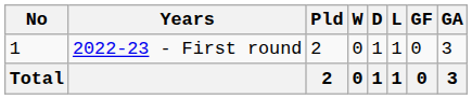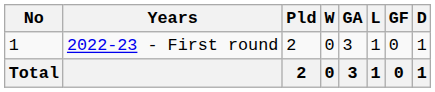 <table class = "wikitable">
 <tr>
 <th>No</th>
 <th>Years</th>
 <th>Pld</th>
 <th>W</th>
-<th>D</th>
+<th>GA</th>
 <th>L</th>
 <th>GF</th>
-<th>GA</th>
+<th>D</th>
 </tr>
 <tr>
 <td>1</td>
 <td><a href='#'>2022-23</a> - First round</td>
 <td>2</td>
 <td>0</td>
-<td>1</td>
+<td>3</td>
 <td>1</td>
 <td>0</td>
-<td>3</td>
+<td>1</td>
 </tr>
 <tr>
 <th>Total</th>
 <th></th>
 <th>2</th>
 <th>0</th>
-<th>1</th>
+<th>3</th>
 <th>1</th>
 <th>0</th>
-<th>3</th>
+<th>1</th>
 </tr>
 </table>
